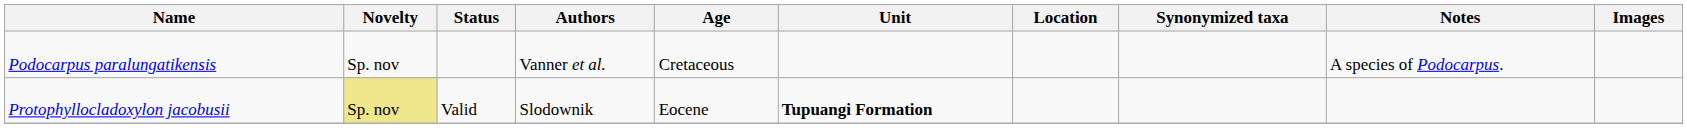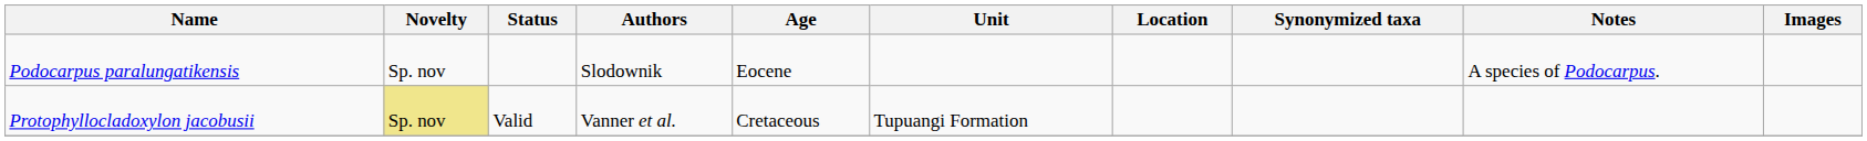 <table class="wikitable sortable" align="center" width="100%">
 <tr>
 <th>Name</th>
 <th>Novelty</th>
 <th>Status</th>
 <th>Authors</th>
 <th>Age</th>
 <th>Unit</th>
 <th>Location</th>
 <th>Synonymized taxa</th>
 <th>Notes</th>
 <th>Images</th>
 </tr>
 <tr>
 <td><br><em><a href='#'>Podocarpus paralungatikensis</a></em></td>
 <td><br>Sp. nov</td>
 <td></td>
-<td><br>Vanner <em>et al.</em></td>
-<td><br>Cretaceous</td>
+<td><br>Slodownik</td>
+<td><br>Eocene</td>
 <td></td>
 <td><br></td>
 <td></td>
 <td><br>A species of <em><a href='#'>Podocarpus</a></em>.</td>
 <td></td>
 </tr>
 <tr>
 <td><br><em><a href='#'>Protophyllocladoxylon jacobusii</a></em></td>
 <td style="background: khaki;"><br>Sp. nov</td>
 <td><br>Valid</td>
-<td><br>Slodownik</td>
-<td><br>Eocene</td>
-<td><strong><br>Tupuangi Formation</strong></td>
+<td><br>Vanner <em>et al.</em></td>
+<td><br>Cretaceous</td>
+<td><br>Tupuangi Formation</td>
 <td><br></td>
 <td></td>
 <td></td>
 <td></td>
 </tr>
 <tr>
 </tr>
 </table>
